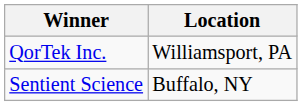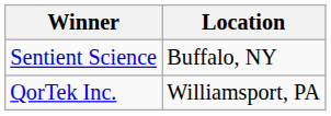 <table class="wikitable">
 <tr>
 <th>Winner</th>
 <th>Location</th>
 </tr>
 <tr>
+<td><a href='#'>Sentient Science</a></td>
+<td>Buffalo, NY</td>
+</tr>
+<tr>
 <td><a href='#'>QorTek Inc.</a></td>
 <td>Williamsport, PA</td>
 </tr>
-<tr>
-<td><a href='#'>Sentient Science</a></td>
-<td>Buffalo, NY</td>
-</tr>
 </table>
